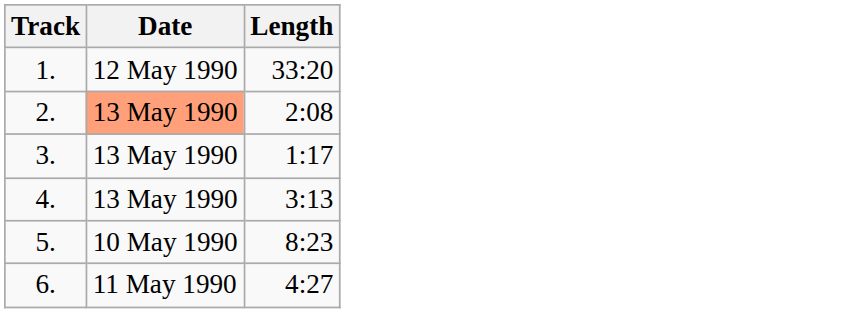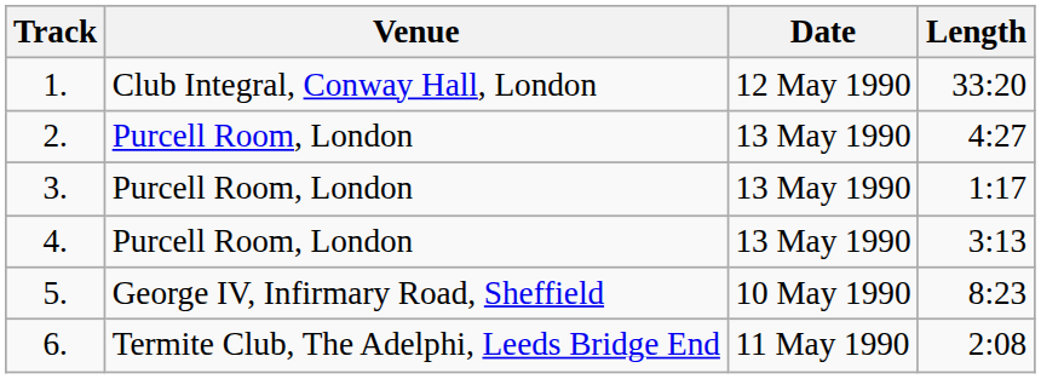 <table class="wikitable">
 <tr>
 <th>Track</th>
+<th>Venue</th>
 <th>Date</th>
 <th>Length</th>
 </tr>
 <tr>
 <td style="text-align: center;">1.</td>
+<td>Club Integral, <a href='#'>Conway Hall</a>, London</td>
 <td>12 May 1990</td>
 <td style="text-align: right;">33:20</td>
 </tr>
 <tr>
 <td style="text-align: center;">2.</td>
-<td style="background: lightsalmon;">13 May 1990</td>
-<td style="text-align: right;">2:08</td>
+<td><a href='#'>Purcell Room</a>, London</td>
+<td>13 May 1990</td>
+<td style="text-align: right;">4:27</td>
 </tr>
 <tr>
 <td style="text-align: center;">3.</td>
+<td>Purcell Room, London</td>
 <td>13 May 1990</td>
 <td style="text-align: right;">1:17</td>
 </tr>
 <tr>
 <td style="text-align: center;">4.</td>
+<td>Purcell Room, London</td>
 <td>13 May 1990</td>
 <td style="text-align: right;">3:13</td>
 </tr>
 <tr>
 <td style="text-align: center;">5.</td>
+<td>George IV, Infirmary Road, <a href='#'>Sheffield</a></td>
 <td>10 May 1990</td>
 <td style="text-align: right;">8:23</td>
 </tr>
 <tr>
 <td style="text-align: center;">6.</td>
+<td>Termite Club, The Adelphi, <a href='#'>Leeds Bridge End</a></td>
 <td>11 May 1990</td>
-<td style="text-align: right;">4:27</td>
+<td style="text-align: right;">2:08</td>
 </tr>
 </table>
